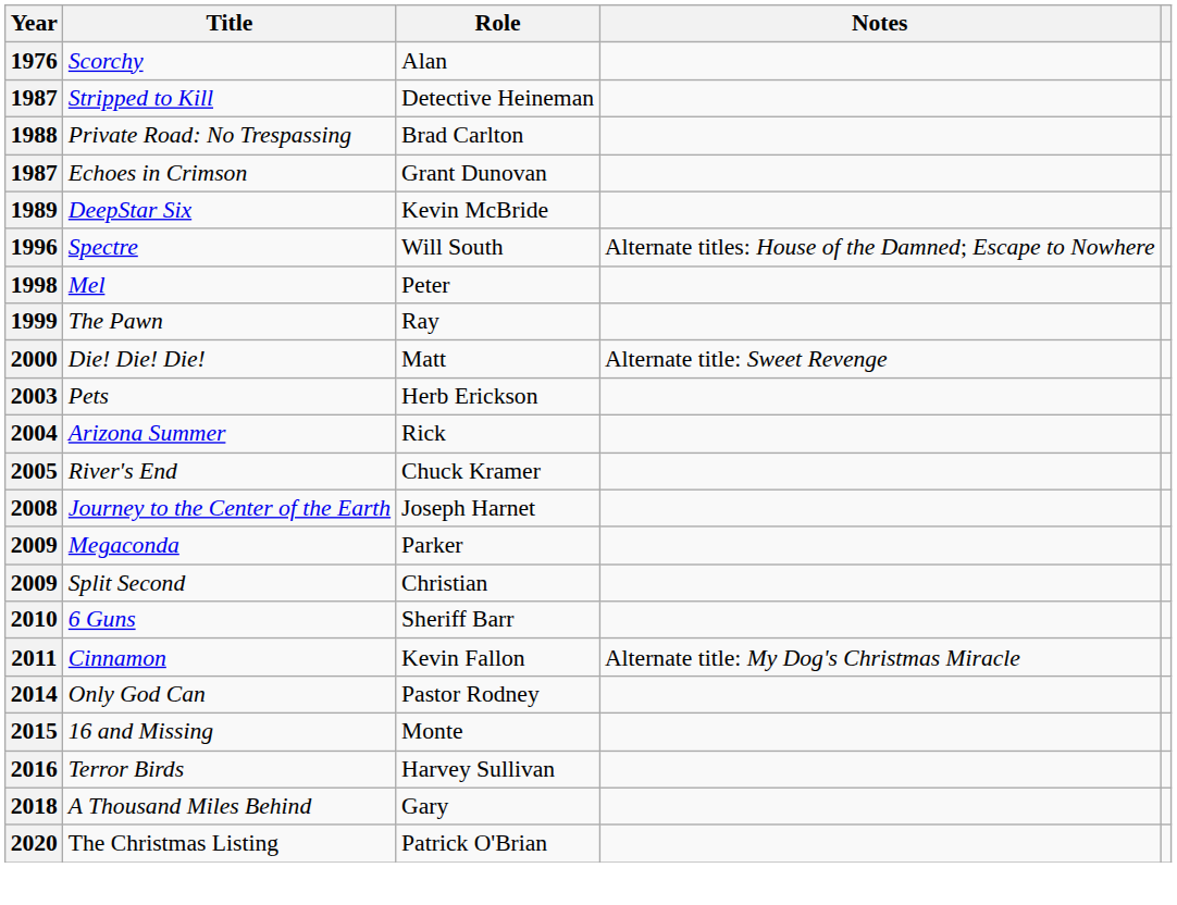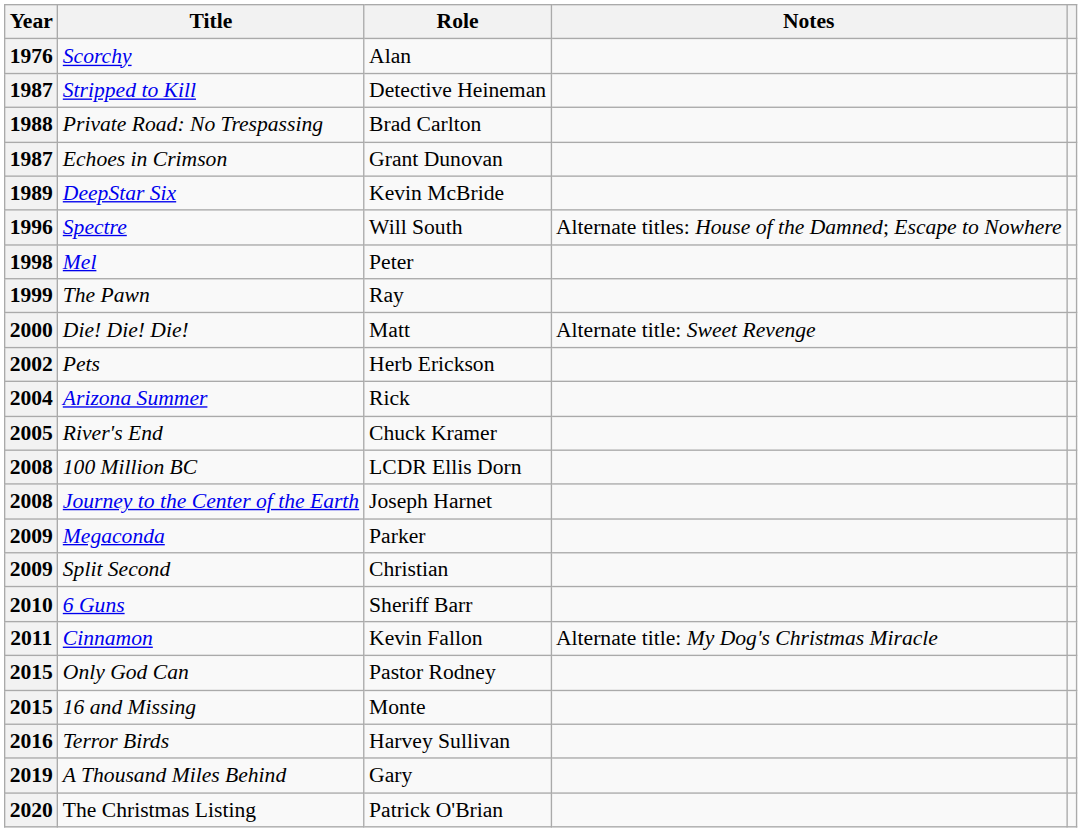 <table class="wikitable plainrowheaders sortable" style="margin-right: 0;">
 <tr>
 <th scope="col">Year</th>
 <th scope="col">Title</th>
 <th scope="col">Role</th>
 <th scope="col" class="unsortable">Notes</th>
 <th scope="col" class="unsortable"></th>
 </tr>
 <tr>
 <th scope="row">1976</th>
 <td><em><a href='#'>Scorchy</a></em></td>
 <td>Alan</td>
 <td></td>
 <td align=center></td>
 </tr>
 <tr>
 <th scope="row">1987</th>
 <td><em><a href='#'>Stripped to Kill</a></em></td>
 <td>Detective Heineman</td>
 <td></td>
 <td align=center></td>
 </tr>
 <tr>
 <th scope="row">1988</th>
 <td><em>Private Road: No Trespassing</em></td>
 <td>Brad Carlton</td>
 <td></td>
 <td align=center></td>
 </tr>
 <tr>
 <th scope="row">1987</th>
 <td><em>Echoes in Crimson</em></td>
 <td>Grant Dunovan</td>
 <td></td>
 <td align=center></td>
 </tr>
 <tr>
 <th scope="row">1989</th>
 <td><em><a href='#'>DeepStar Six</a></em></td>
 <td>Kevin McBride</td>
 <td></td>
 <td align=center></td>
 </tr>
 <tr>
 <th scope="row">1996</th>
 <td><em><a href='#'>Spectre</a></em></td>
 <td>Will South</td>
 <td>Alternate titles: <em>House of the Damned</em>; <em>Escape to Nowhere</em></td>
 <td align=center></td>
 </tr>
 <tr>
 <th scope="row">1998</th>
 <td><em><a href='#'>Mel</a></em></td>
 <td>Peter</td>
 <td></td>
 <td align=center></td>
 </tr>
 <tr>
 <th scope="row">1999</th>
 <td><em>The Pawn</em></td>
 <td>Ray</td>
 <td></td>
 <td align=center></td>
 </tr>
 <tr>
 <th scope="row">2000</th>
 <td><em>Die! Die! Die!</em></td>
 <td>Matt</td>
 <td>Alternate title: <em>Sweet Revenge</em></td>
 <td align=center></td>
 </tr>
 <tr>
-<th scope="row">2003</th>
+<th scope="row">2002</th>
 <td><em>Pets</em></td>
 <td>Herb Erickson</td>
 <td></td>
 <td align=center></td>
 </tr>
 <tr>
 <th scope="row">2004</th>
 <td><em><a href='#'>Arizona Summer</a></em></td>
 <td>Rick</td>
 <td></td>
 <td align=center></td>
 </tr>
 <tr>
 <th scope="row">2005</th>
 <td><em>River's End</em></td>
 <td>Chuck Kramer</td>
+<td></td>
+<td align=center></td>
+</tr>
+<tr>
+<th scope="row">2008</th>
+<td><em>100 Million BC</em></td>
+<td>LCDR Ellis Dorn</td>
 <td></td>
 <td align=center></td>
 </tr>
 <tr>
 <th scope="row">2008</th>
 <td><em><a href='#'>Journey to the Center of the Earth</a></em></td>
 <td>Joseph Harnet</td>
 <td></td>
 <td align=center></td>
 </tr>
 <tr>
 <th scope="row">2009</th>
 <td><em><a href='#'>Megaconda</a></em></td>
 <td>Parker</td>
 <td></td>
 <td align=center></td>
 </tr>
 <tr>
 <th scope="row">2009</th>
 <td><em>Split Second</em></td>
 <td>Christian</td>
 <td></td>
 <td align=center></td>
 </tr>
 <tr>
 <th scope="row">2010</th>
 <td><em><a href='#'>6 Guns</a></em></td>
 <td>Sheriff Barr</td>
 <td></td>
 <td align=center></td>
 </tr>
 <tr>
 <th scope="row">2011</th>
 <td><em><a href='#'>Cinnamon</a></em></td>
 <td>Kevin Fallon</td>
 <td>Alternate title: <em>My Dog's Christmas Miracle</em></td>
 <td align=center></td>
 </tr>
 <tr>
-<th scope="row">2014</th>
+<th scope="row">2015</th>
 <td><em>Only God Can</em></td>
 <td>Pastor Rodney</td>
 <td></td>
 <td align=center></td>
 </tr>
 <tr>
 <th scope="row">2015</th>
 <td><em>16 and Missing</em></td>
 <td>Monte</td>
 <td></td>
 <td align=center></td>
 </tr>
 <tr>
 <th scope="row">2016</th>
 <td><em>Terror Birds</em></td>
 <td>Harvey Sullivan</td>
 <td></td>
 <td align=center></td>
 </tr>
 <tr>
-<th scope="row">2018</th>
+<th scope="row">2019</th>
 <td><em>A Thousand Miles Behind</em></td>
 <td>Gary</td>
 <td></td>
 <td align=center></td>
 </tr>
 <tr>
 <th scope="row">2020</th>
 <td>The Christmas Listing</td>
 <td>Patrick O'Brian</td>
 <td></td>
 <td></td>
 </tr>
 </table>
